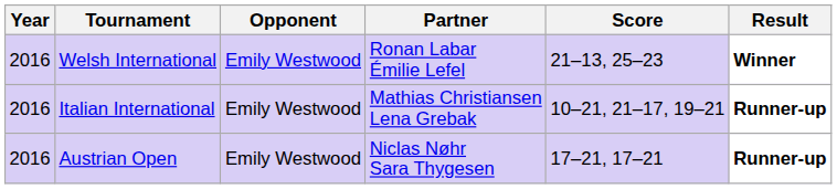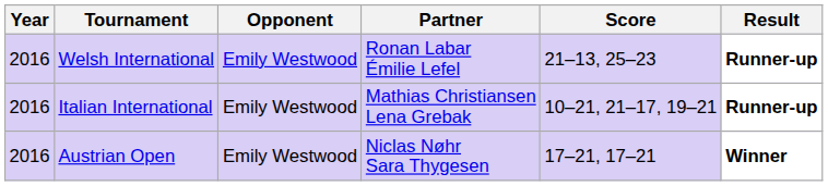 <table class="sortable wikitable" style="font-size: 90%;">
 <tr>
 <th>Year</th>
 <th>Tournament</th>
 <th>Opponent</th>
 <th>Partner</th>
 <th>Score</th>
 <th>Result</th>
 </tr>
 <tr style="background:#D8CEF6">
 <td align="center">2016</td>
 <td align="left"><a href='#'>Welsh International</a></td>
 <td align="left"> <a href='#'>Emily Westwood</a></td>
 <td align="left"> <a href='#'>Ronan Labar</a><br> <a href='#'>Émilie Lefel</a></td>
 <td align="left">21–13, 25–23</td>
-<td style="text-align:left; background:white"> <strong>Winner</strong></td>
+<td style="text-align:left; background:white"> <strong>Runner-up</strong></td>
 </tr>
 <tr style="background:#D8CEF6">
 <td align="center">2016</td>
 <td align="left"><a href='#'>Italian International</a></td>
 <td align="left"> Emily Westwood</td>
 <td align="left"> <a href='#'>Mathias Christiansen</a><br> <a href='#'>Lena Grebak</a></td>
 <td align="left">10–21, 21–17, 19–21</td>
 <td style="text-align:left; background:white"> <strong>Runner-up</strong></td>
 </tr>
 <tr style="background:#D8CEF6">
 <td align="center">2016</td>
 <td align="left"><a href='#'>Austrian Open</a></td>
 <td align="left"> Emily Westwood</td>
 <td align="left"> <a href='#'>Niclas Nøhr</a><br> <a href='#'>Sara Thygesen</a></td>
 <td align="left">17–21, 17–21</td>
-<td style="text-align:left; background:white"> <strong>Runner-up</strong></td>
+<td style="text-align:left; background:white"> <strong>Winner</strong></td>
 </tr>
 </table>
